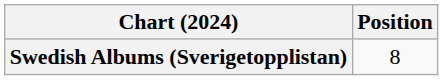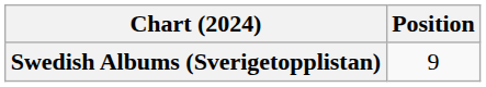 <table class="wikitable plainrowheaders" style="text-align:center;">
 <tr>
 <th scope="col">Chart (2024)</th>
 <th scope="col">Position</th>
 </tr>
 <tr>
 <th scope="row">Swedish Albums (Sverigetopplistan)</th>
-<td>8</td>
+<td>9</td>
 </tr>
 </table>
